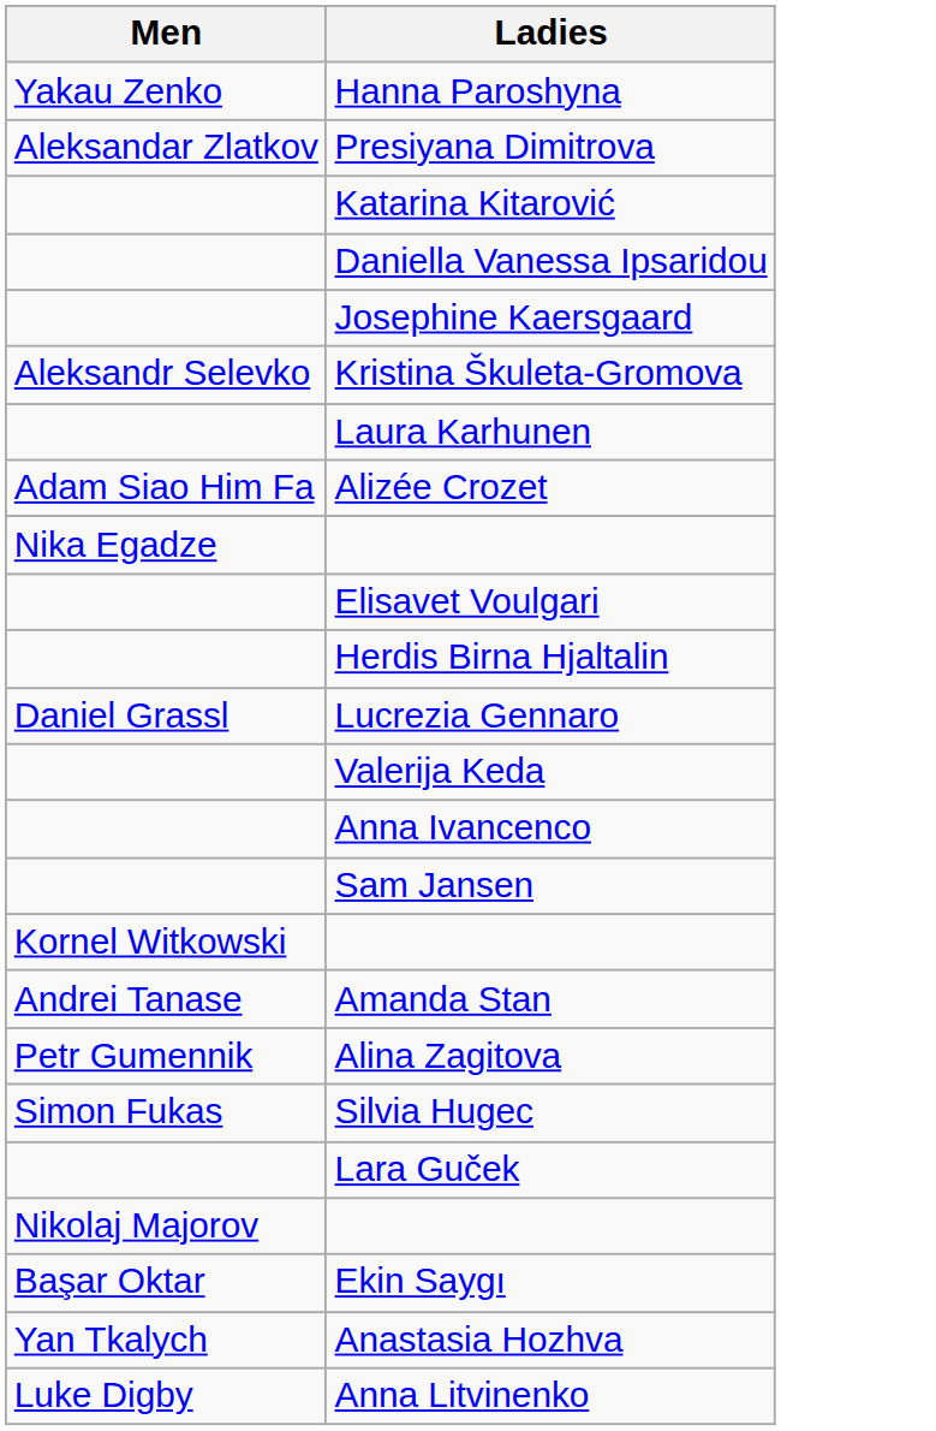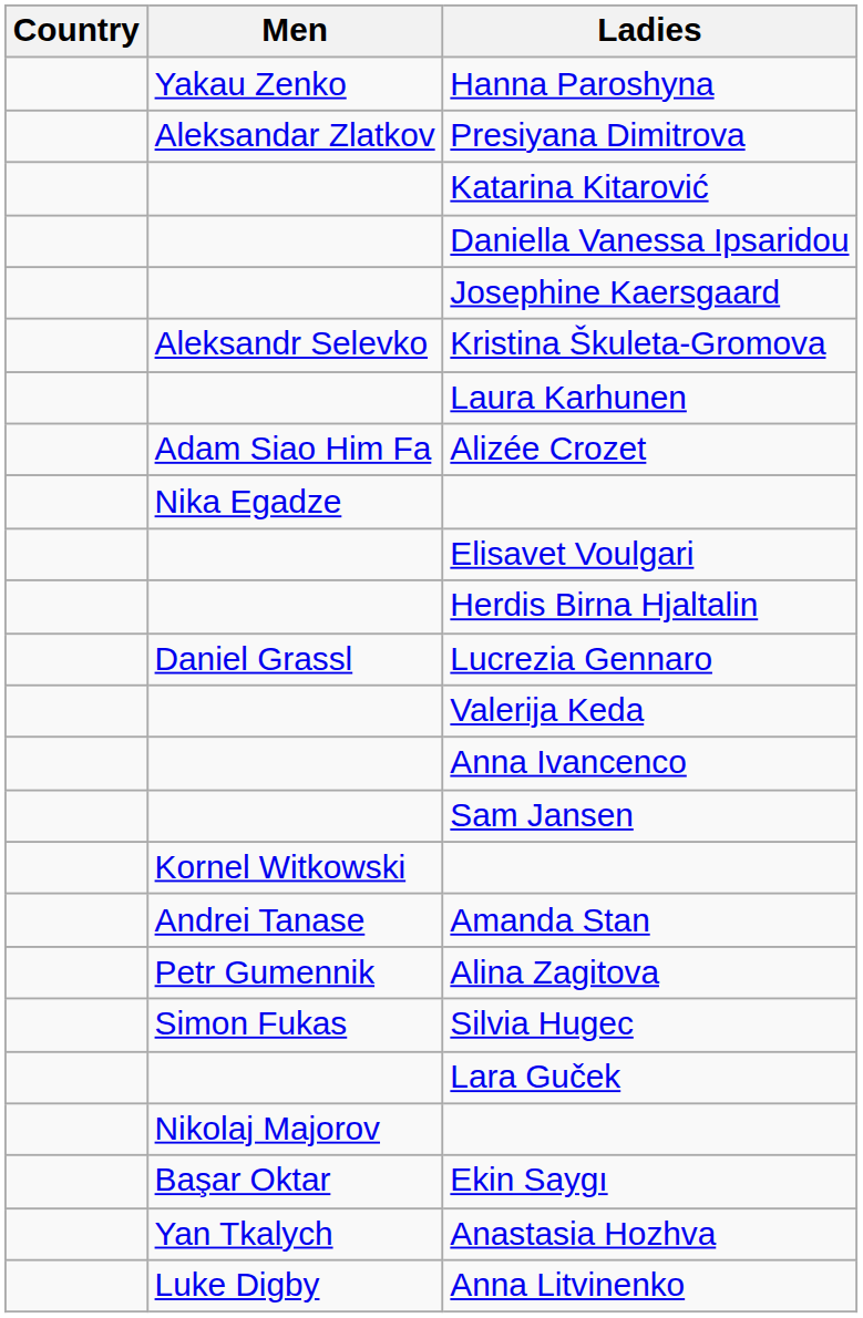 <table class="wikitable">
 <tr>
+<th>Country</th>
 <th>Men</th>
 <th>Ladies</th>
 </tr>
 <tr>
+<td></td>
 <td><a href='#'>Yakau Zenko</a></td>
 <td><a href='#'>Hanna Paroshyna</a></td>
 </tr>
 <tr>
+<td></td>
 <td><a href='#'>Aleksandar Zlatkov</a></td>
 <td><a href='#'>Presiyana Dimitrova</a></td>
 </tr>
 <tr>
 <td></td>
+<td></td>
 <td><a href='#'>Katarina Kitarović</a></td>
 </tr>
 <tr>
+<td></td>
 <td></td>
 <td><a href='#'>Daniella Vanessa Ipsaridou</a></td>
 </tr>
 <tr>
 <td></td>
+<td></td>
 <td><a href='#'>Josephine Kaersgaard</a></td>
 </tr>
 <tr>
+<td></td>
 <td><a href='#'>Aleksandr Selevko</a></td>
 <td><a href='#'>Kristina Škuleta-Gromova</a></td>
 </tr>
 <tr>
 <td></td>
+<td></td>
 <td><a href='#'>Laura Karhunen</a></td>
 </tr>
 <tr>
+<td></td>
 <td><a href='#'>Adam Siao Him Fa</a></td>
 <td><a href='#'>Alizée Crozet</a></td>
 </tr>
 <tr>
+<td></td>
 <td><a href='#'>Nika Egadze</a></td>
 <td></td>
 </tr>
 <tr>
 <td></td>
+<td></td>
 <td><a href='#'>Elisavet Voulgari</a></td>
 </tr>
 <tr>
 <td></td>
+<td></td>
 <td><a href='#'>Herdis Birna Hjaltalin</a></td>
 </tr>
 <tr>
+<td></td>
 <td><a href='#'>Daniel Grassl</a></td>
 <td><a href='#'>Lucrezia Gennaro</a></td>
 </tr>
 <tr>
 <td></td>
+<td></td>
 <td><a href='#'>Valerija Keda</a></td>
 </tr>
 <tr>
+<td></td>
 <td></td>
 <td><a href='#'>Anna Ivancenco</a></td>
 </tr>
 <tr>
 <td></td>
+<td></td>
 <td><a href='#'>Sam Jansen</a></td>
 </tr>
 <tr>
+<td></td>
 <td><a href='#'>Kornel Witkowski</a></td>
 <td></td>
 </tr>
 <tr>
+<td></td>
 <td><a href='#'>Andrei Tanase</a></td>
 <td><a href='#'>Amanda Stan</a></td>
 </tr>
 <tr>
+<td> </td>
 <td><a href='#'>Petr Gumennik</a></td>
 <td><a href='#'>Alina Zagitova</a></td>
 </tr>
 <tr>
+<td></td>
 <td><a href='#'>Simon Fukas</a></td>
 <td><a href='#'>Silvia Hugec</a></td>
 </tr>
 <tr>
 <td></td>
+<td></td>
 <td><a href='#'>Lara Guček</a></td>
 </tr>
 <tr>
+<td></td>
 <td><a href='#'>Nikolaj Majorov</a></td>
 <td></td>
 </tr>
 <tr>
+<td></td>
 <td><a href='#'>Başar Oktar</a></td>
 <td><a href='#'>Ekin Saygı</a></td>
 </tr>
 <tr>
+<td></td>
 <td><a href='#'>Yan Tkalych</a></td>
 <td><a href='#'>Anastasia Hozhva</a></td>
 </tr>
 <tr>
+<td></td>
 <td><a href='#'>Luke Digby</a></td>
 <td><a href='#'>Anna Litvinenko</a></td>
 </tr>
 </table>
